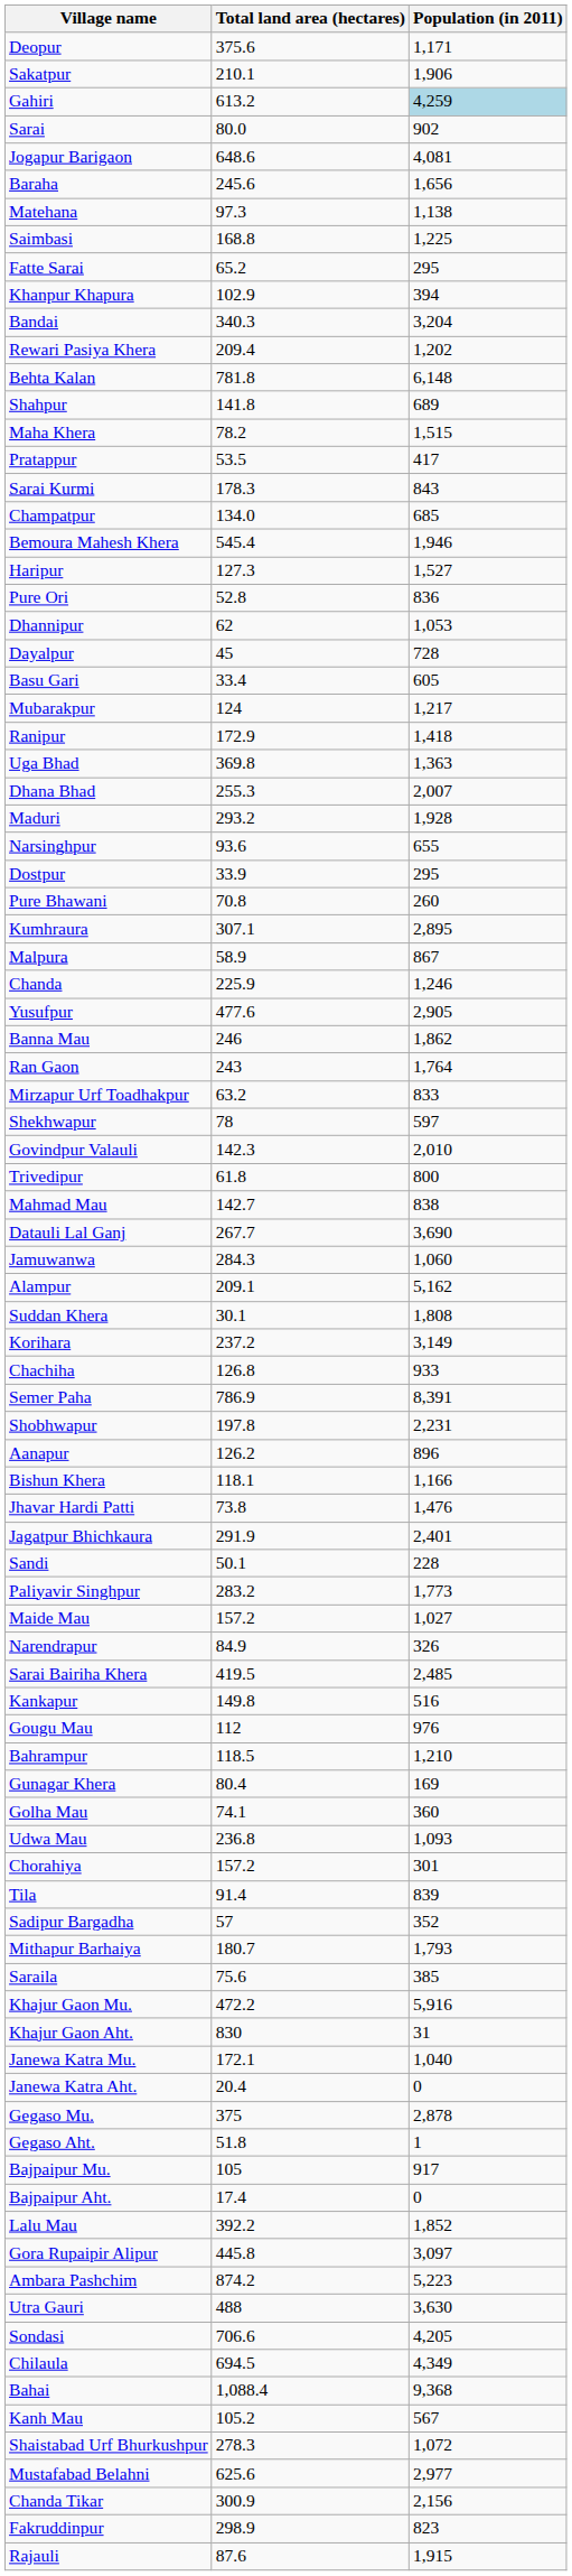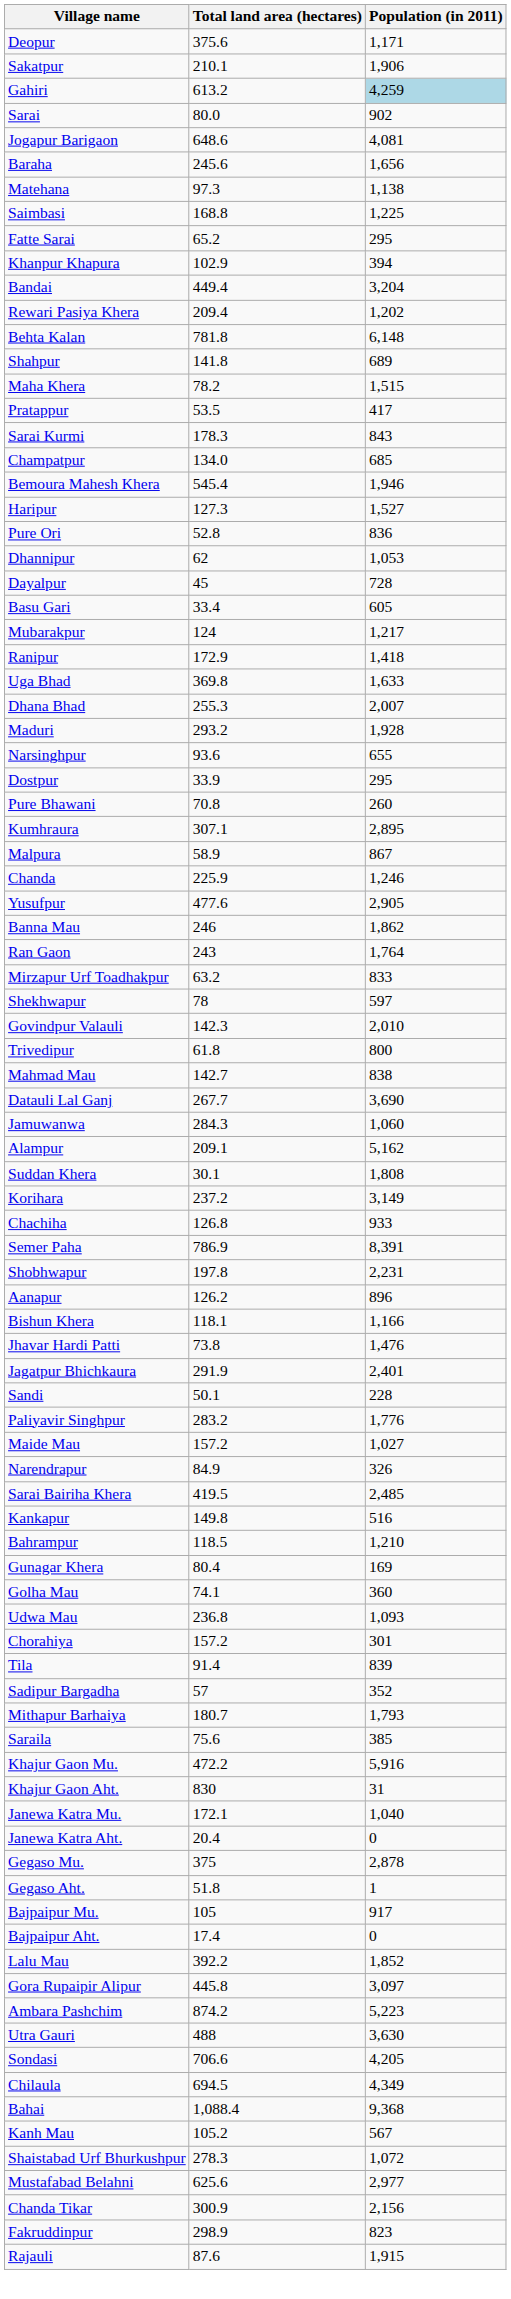 <table class="wikitable sortable">
 <tr>
 <th>Village name</th>
 <th>Total land area (hectares)</th>
 <th>Population (in 2011)</th>
 </tr>
 <tr>
 <td><a href='#'>Deopur</a></td>
 <td>375.6</td>
 <td>1,171</td>
 </tr>
 <tr>
 <td><a href='#'>Sakatpur</a></td>
 <td>210.1</td>
 <td>1,906</td>
 </tr>
 <tr>
 <td><a href='#'>Gahiri</a></td>
 <td>613.2</td>
 <td style="background: lightblue;">4,259</td>
 </tr>
 <tr>
 <td><a href='#'>Sarai</a></td>
 <td>80.0</td>
 <td>902</td>
 </tr>
 <tr>
 <td><a href='#'>Jogapur Barigaon</a></td>
 <td>648.6</td>
 <td>4,081</td>
 </tr>
 <tr>
 <td><a href='#'>Baraha</a></td>
 <td>245.6</td>
 <td>1,656</td>
 </tr>
 <tr>
 <td><a href='#'>Matehana</a></td>
 <td>97.3</td>
 <td>1,138</td>
 </tr>
 <tr>
 <td><a href='#'>Saimbasi</a></td>
 <td>168.8</td>
 <td>1,225</td>
 </tr>
 <tr>
 <td><a href='#'>Fatte Sarai</a></td>
 <td>65.2</td>
 <td>295</td>
 </tr>
 <tr>
 <td><a href='#'>Khanpur Khapura</a></td>
 <td>102.9</td>
 <td>394</td>
 </tr>
 <tr>
 <td><a href='#'>Bandai</a></td>
-<td>340.3</td>
+<td>449.4</td>
 <td>3,204</td>
 </tr>
 <tr>
 <td><a href='#'>Rewari Pasiya Khera</a></td>
 <td>209.4</td>
 <td>1,202</td>
 </tr>
 <tr>
 <td><a href='#'>Behta Kalan</a></td>
 <td>781.8</td>
 <td>6,148</td>
 </tr>
 <tr>
 <td><a href='#'>Shahpur</a></td>
 <td>141.8</td>
 <td>689</td>
 </tr>
 <tr>
 <td><a href='#'>Maha Khera</a></td>
 <td>78.2</td>
 <td>1,515</td>
 </tr>
 <tr>
 <td><a href='#'>Pratappur</a></td>
 <td>53.5</td>
 <td>417</td>
 </tr>
 <tr>
 <td><a href='#'>Sarai Kurmi</a></td>
 <td>178.3</td>
 <td>843</td>
 </tr>
 <tr>
 <td><a href='#'>Champatpur</a></td>
 <td>134.0</td>
 <td>685</td>
 </tr>
 <tr>
 <td><a href='#'>Bemoura Mahesh Khera</a></td>
 <td>545.4</td>
 <td>1,946</td>
 </tr>
 <tr>
 <td><a href='#'>Haripur</a></td>
 <td>127.3</td>
 <td>1,527</td>
 </tr>
 <tr>
 <td><a href='#'>Pure Ori</a></td>
 <td>52.8</td>
 <td>836</td>
 </tr>
 <tr>
 <td><a href='#'>Dhannipur</a></td>
 <td>62</td>
 <td>1,053</td>
 </tr>
 <tr>
 <td><a href='#'>Dayalpur</a></td>
 <td>45</td>
 <td>728</td>
 </tr>
 <tr>
 <td><a href='#'>Basu Gari</a></td>
 <td>33.4</td>
 <td>605</td>
 </tr>
 <tr>
 <td><a href='#'>Mubarakpur</a></td>
 <td>124</td>
 <td>1,217</td>
 </tr>
 <tr>
 <td><a href='#'>Ranipur</a></td>
 <td>172.9</td>
 <td>1,418</td>
 </tr>
 <tr>
 <td><a href='#'>Uga Bhad</a></td>
 <td>369.8</td>
-<td>1,363</td>
+<td>1,633</td>
 </tr>
 <tr>
 <td><a href='#'>Dhana Bhad</a></td>
 <td>255.3</td>
 <td>2,007</td>
 </tr>
 <tr>
 <td><a href='#'>Maduri</a></td>
 <td>293.2</td>
 <td>1,928</td>
 </tr>
 <tr>
 <td><a href='#'>Narsinghpur</a></td>
 <td>93.6</td>
 <td>655</td>
 </tr>
 <tr>
 <td><a href='#'>Dostpur</a></td>
 <td>33.9</td>
 <td>295</td>
 </tr>
 <tr>
 <td><a href='#'>Pure Bhawani</a></td>
 <td>70.8</td>
 <td>260</td>
 </tr>
 <tr>
 <td><a href='#'>Kumhraura</a></td>
 <td>307.1</td>
 <td>2,895</td>
 </tr>
 <tr>
 <td><a href='#'>Malpura</a></td>
 <td>58.9</td>
 <td>867</td>
 </tr>
 <tr>
 <td><a href='#'>Chanda</a></td>
 <td>225.9</td>
 <td>1,246</td>
 </tr>
 <tr>
 <td><a href='#'>Yusufpur</a></td>
 <td>477.6</td>
 <td>2,905</td>
 </tr>
 <tr>
 <td><a href='#'>Banna Mau</a></td>
 <td>246</td>
 <td>1,862</td>
 </tr>
 <tr>
 <td><a href='#'>Ran Gaon</a></td>
 <td>243</td>
 <td>1,764</td>
 </tr>
 <tr>
 <td><a href='#'>Mirzapur Urf Toadhakpur</a></td>
 <td>63.2</td>
 <td>833</td>
 </tr>
 <tr>
 <td><a href='#'>Shekhwapur</a></td>
 <td>78</td>
 <td>597</td>
 </tr>
 <tr>
 <td><a href='#'>Govindpur Valauli</a></td>
 <td>142.3</td>
 <td>2,010</td>
 </tr>
 <tr>
 <td><a href='#'>Trivedipur</a></td>
 <td>61.8</td>
 <td>800</td>
 </tr>
 <tr>
 <td><a href='#'>Mahmad Mau</a></td>
 <td>142.7</td>
 <td>838</td>
 </tr>
 <tr>
 <td><a href='#'>Datauli Lal Ganj</a></td>
 <td>267.7</td>
 <td>3,690</td>
 </tr>
 <tr>
 <td><a href='#'>Jamuwanwa</a></td>
 <td>284.3</td>
 <td>1,060</td>
 </tr>
 <tr>
 <td><a href='#'>Alampur</a></td>
 <td>209.1</td>
 <td>5,162</td>
 </tr>
 <tr>
 <td><a href='#'>Suddan Khera</a></td>
 <td>30.1</td>
 <td>1,808</td>
 </tr>
 <tr>
 <td><a href='#'>Korihara</a></td>
 <td>237.2</td>
 <td>3,149</td>
 </tr>
 <tr>
 <td><a href='#'>Chachiha</a></td>
 <td>126.8</td>
 <td>933</td>
 </tr>
 <tr>
 <td><a href='#'>Semer Paha</a></td>
 <td>786.9</td>
 <td>8,391</td>
 </tr>
 <tr>
 <td><a href='#'>Shobhwapur</a></td>
 <td>197.8</td>
 <td>2,231</td>
 </tr>
 <tr>
 <td><a href='#'>Aanapur</a></td>
 <td>126.2</td>
 <td>896</td>
 </tr>
 <tr>
 <td><a href='#'>Bishun Khera</a></td>
 <td>118.1</td>
 <td>1,166</td>
 </tr>
 <tr>
 <td><a href='#'>Jhavar Hardi Patti</a></td>
 <td>73.8</td>
 <td>1,476</td>
 </tr>
 <tr>
 <td><a href='#'>Jagatpur Bhichkaura</a></td>
 <td>291.9</td>
 <td>2,401</td>
 </tr>
 <tr>
 <td><a href='#'>Sandi</a></td>
 <td>50.1</td>
 <td>228</td>
 </tr>
 <tr>
 <td><a href='#'>Paliyavir Singhpur</a></td>
 <td>283.2</td>
-<td>1,773</td>
+<td>1,776</td>
 </tr>
 <tr>
 <td><a href='#'>Maide Mau</a></td>
 <td>157.2</td>
 <td>1,027</td>
 </tr>
 <tr>
 <td><a href='#'>Narendrapur</a></td>
 <td>84.9</td>
 <td>326</td>
 </tr>
 <tr>
 <td><a href='#'>Sarai Bairiha Khera</a></td>
 <td>419.5</td>
 <td>2,485</td>
 </tr>
 <tr>
 <td><a href='#'>Kankapur</a></td>
 <td>149.8</td>
 <td>516</td>
-</tr>
-<tr>
-<td><a href='#'>Gougu Mau</a></td>
-<td>112</td>
-<td>976</td>
 </tr>
 <tr>
 <td><a href='#'>Bahrampur</a></td>
 <td>118.5</td>
 <td>1,210</td>
 </tr>
 <tr>
 <td><a href='#'>Gunagar Khera</a></td>
 <td>80.4</td>
 <td>169</td>
 </tr>
 <tr>
 <td><a href='#'>Golha Mau</a></td>
 <td>74.1</td>
 <td>360</td>
 </tr>
 <tr>
 <td><a href='#'>Udwa Mau</a></td>
 <td>236.8</td>
 <td>1,093</td>
 </tr>
 <tr>
 <td><a href='#'>Chorahiya</a></td>
 <td>157.2</td>
 <td>301</td>
 </tr>
 <tr>
 <td><a href='#'>Tila</a></td>
 <td>91.4</td>
 <td>839</td>
 </tr>
 <tr>
 <td><a href='#'>Sadipur Bargadha</a></td>
 <td>57</td>
 <td>352</td>
 </tr>
 <tr>
 <td><a href='#'>Mithapur Barhaiya</a></td>
 <td>180.7</td>
 <td>1,793</td>
 </tr>
 <tr>
 <td><a href='#'>Saraila</a></td>
 <td>75.6</td>
 <td>385</td>
 </tr>
 <tr>
 <td><a href='#'>Khajur Gaon Mu.</a></td>
 <td>472.2</td>
 <td>5,916</td>
 </tr>
 <tr>
 <td><a href='#'>Khajur Gaon Aht.</a></td>
 <td>830</td>
 <td>31</td>
 </tr>
 <tr>
 <td><a href='#'>Janewa Katra Mu.</a></td>
 <td>172.1</td>
 <td>1,040</td>
 </tr>
 <tr>
 <td><a href='#'>Janewa Katra Aht.</a></td>
 <td>20.4</td>
 <td>0</td>
 </tr>
 <tr>
 <td><a href='#'>Gegaso Mu.</a></td>
 <td>375</td>
 <td>2,878</td>
 </tr>
 <tr>
 <td><a href='#'>Gegaso Aht.</a></td>
 <td>51.8</td>
 <td>1</td>
 </tr>
 <tr>
 <td><a href='#'>Bajpaipur Mu.</a></td>
 <td>105</td>
 <td>917</td>
 </tr>
 <tr>
 <td><a href='#'>Bajpaipur Aht.</a></td>
 <td>17.4</td>
 <td>0</td>
 </tr>
 <tr>
 <td><a href='#'>Lalu Mau</a></td>
 <td>392.2</td>
 <td>1,852</td>
 </tr>
 <tr>
 <td><a href='#'>Gora Rupaipir Alipur</a></td>
 <td>445.8</td>
 <td>3,097</td>
 </tr>
 <tr>
 <td><a href='#'>Ambara Pashchim</a></td>
 <td>874.2</td>
 <td>5,223</td>
 </tr>
 <tr>
 <td><a href='#'>Utra Gauri</a></td>
 <td>488</td>
 <td>3,630</td>
 </tr>
 <tr>
 <td><a href='#'>Sondasi</a></td>
 <td>706.6</td>
 <td>4,205</td>
 </tr>
 <tr>
 <td><a href='#'>Chilaula</a></td>
 <td>694.5</td>
 <td>4,349</td>
 </tr>
 <tr>
 <td><a href='#'>Bahai</a></td>
 <td>1,088.4</td>
 <td>9,368</td>
 </tr>
 <tr>
 <td><a href='#'>Kanh Mau</a></td>
 <td>105.2</td>
 <td>567</td>
 </tr>
 <tr>
 <td><a href='#'>Shaistabad Urf Bhurkushpur</a></td>
 <td>278.3</td>
 <td>1,072</td>
 </tr>
 <tr>
 <td><a href='#'>Mustafabad Belahni</a></td>
 <td>625.6</td>
 <td>2,977</td>
 </tr>
 <tr>
 <td><a href='#'>Chanda Tikar</a></td>
 <td>300.9</td>
 <td>2,156</td>
 </tr>
 <tr>
 <td><a href='#'>Fakruddinpur</a></td>
 <td>298.9</td>
 <td>823</td>
 </tr>
 <tr>
 <td><a href='#'>Rajauli</a></td>
 <td>87.6</td>
 <td>1,915</td>
 </tr>
 </table>
